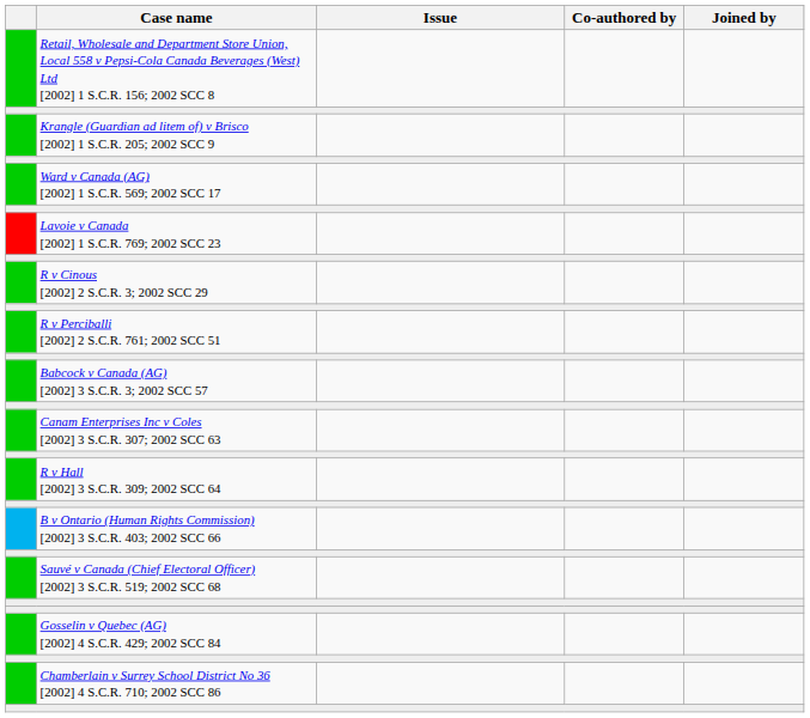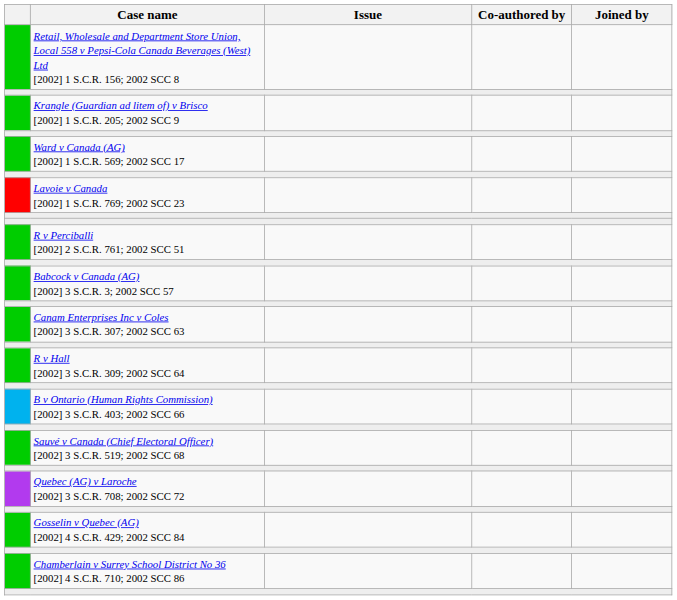 <table class="wikitable" width=825>
 <tr bgcolor="#CCCCCC">
 <th width=25px></th>
 <th width=35%>Case name</th>
 <th>Issue</th>
 <th width=15%>Co-authored by</th>
 <th width=15%>Joined by</th>
 </tr>
 <tr>
 <td bgcolor="00cd00"></td>
 <td align=left valign=top><small><em><a href='#'>Retail, Wholesale and Department Store Union, Local 558 v Pepsi-Cola Canada Beverages (West) Ltd</a></em><br> [2002] 1 S.C.R. 156; 2002 SCC 8 </small></td>
 <td valign=top><small></small></td>
 <td><small></small></td>
 <td><small></small></td>
 </tr>
 <tr>
 <td bgcolor=#EEEEEE colspan=5 valign=top><small></small></td>
 </tr>
 <tr>
 <td bgcolor="00cd00"></td>
 <td align=left valign=top><small><em><a href='#'>Krangle (Guardian ad litem of) v Brisco</a></em><br> [2002] 1 S.C.R. 205; 2002 SCC 9 </small></td>
 <td valign=top><small></small></td>
 <td><small></small></td>
 <td><small></small></td>
 </tr>
 <tr>
 <td bgcolor=#EEEEEE colspan=5 valign=top><small></small></td>
 </tr>
 <tr>
 <td bgcolor="00cd00"></td>
 <td align=left valign=top><small><em><a href='#'>Ward v Canada (AG)</a></em><br> [2002] 1 S.C.R. 569; 2002 SCC 17 </small></td>
 <td valign=top><small></small></td>
 <td><small></small></td>
 <td><small></small></td>
 </tr>
 <tr>
 <td bgcolor=#EEEEEE colspan=5 valign=top><small></small></td>
 </tr>
 <tr>
 <td bgcolor="red"></td>
 <td align=left valign=top><small><em><a href='#'>Lavoie v Canada</a></em><br> [2002] 1 S.C.R. 769; 2002 SCC 23 </small></td>
 <td valign=top><small></small></td>
 <td><small></small></td>
 <td><small></small></td>
 </tr>
 <tr>
 <td bgcolor=#EEEEEE colspan=5 valign=top><small></small></td>
-</tr>
-<tr>
-<td bgcolor="00cd00"></td>
-<td align=left valign=top><small><em><a href='#'>R v Cinous</a></em><br> [2002] 2 S.C.R. 3; 2002 SCC 29 </small></td>
-<td valign=top><small></small></td>
-<td><small></small></td>
-<td><small></small></td>
 </tr>
 <tr>
 <td bgcolor=#EEEEEE colspan=5 valign=top><small></small></td>
 </tr>
 <tr>
 <td bgcolor="00cd00"></td>
 <td align=left valign=top><small><em><a href='#'>R v Perciballi</a></em><br> [2002] 2 S.C.R. 761; 2002 SCC 51 </small></td>
 <td valign=top><small></small></td>
 <td><small></small></td>
 <td><small></small></td>
 </tr>
 <tr>
 <td bgcolor=#EEEEEE colspan=5 valign=top><small></small></td>
 </tr>
 <tr>
 <td bgcolor="00cd00"></td>
 <td align=left valign=top><small><em><a href='#'>Babcock v Canada (AG)</a></em><br> [2002] 3 S.C.R. 3; 2002 SCC 57 </small></td>
 <td valign=top><small></small></td>
 <td><small></small></td>
 <td><small></small></td>
 </tr>
 <tr>
 <td bgcolor=#EEEEEE colspan=5 valign=top><small></small></td>
 </tr>
 <tr>
 <td bgcolor="00cd00"></td>
 <td align=left valign=top><small><em><a href='#'>Canam Enterprises Inc v Coles</a></em><br> [2002] 3 S.C.R. 307; 2002 SCC 63 </small></td>
 <td valign=top><small></small></td>
 <td><small></small></td>
 <td><small></small></td>
 </tr>
 <tr>
 <td bgcolor=#EEEEEE colspan=5 valign=top><small></small></td>
 </tr>
 <tr>
 <td bgcolor="00cd00"></td>
 <td align=left valign=top><small><em><a href='#'>R v Hall</a></em><br> [2002] 3 S.C.R. 309; 2002 SCC 64 </small></td>
 <td valign=top><small></small></td>
 <td><small></small></td>
 <td><small></small></td>
 </tr>
 <tr>
 <td bgcolor=#EEEEEE colspan=5 valign=top><small></small></td>
 </tr>
 <tr>
 <td bgcolor="00b2ee"></td>
 <td align=left valign=top><small><em><a href='#'>B v Ontario (Human Rights Commission)</a></em><br>[2002] 3 S.C.R. 403; 2002 SCC 66 </small></td>
 <td valign=top><small></small></td>
 <td><small></small></td>
 <td><small></small></td>
 </tr>
 <tr>
 <td bgcolor=#EEEEEE colspan=5 valign=top><small></small></td>
 </tr>
 <tr>
 <td bgcolor="00cd00"></td>
 <td align=left valign=top><small><em><a href='#'>Sauvé v Canada (Chief Electoral Officer)</a></em><br> [2002] 3 S.C.R. 519; 2002 SCC 68 </small></td>
 <td valign=top><small></small></td>
 <td><small></small></td>
 <td><small></small></td>
 </tr>
 <tr>
 <td bgcolor=#EEEEEE colspan=5 valign=top><small></small></td>
 </tr>
 <tr>
+<td bgcolor="B23AEE"></td>
+<td align=left valign=top><small><em><a href='#'>Quebec (AG) v Laroche</a></em><br> [2002] 3 S.C.R. 708; 2002 SCC 72 </small></td>
+<td valign=top><small></small></td>
+<td><small></small></td>
+<td><small></small></td>
+</tr>
+<tr>
 <td bgcolor=#EEEEEE colspan=5 valign=top><small></small></td>
 </tr>
 <tr>
 <td bgcolor="00cd00"></td>
 <td align=left valign=top><small><em><a href='#'>Gosselin v Quebec (AG)</a></em><br> [2002] 4 S.C.R. 429; 2002 SCC 84 </small></td>
 <td valign=top><small></small></td>
 <td><small></small></td>
 <td><small></small></td>
 </tr>
 <tr>
 <td bgcolor=#EEEEEE colspan=5 valign=top><small></small></td>
 </tr>
 <tr>
 <td bgcolor="00cd00"></td>
 <td align=left valign=top><small><em><a href='#'>Chamberlain v Surrey School District No 36</a></em><br> [2002] 4 S.C.R. 710; 2002 SCC 86 </small></td>
 <td valign=top><small></small></td>
 <td><small></small></td>
 <td><small></small></td>
 </tr>
 <tr>
 <td bgcolor=#EEEEEE colspan=5 valign=top><small></small></td>
 </tr>
 </table>
